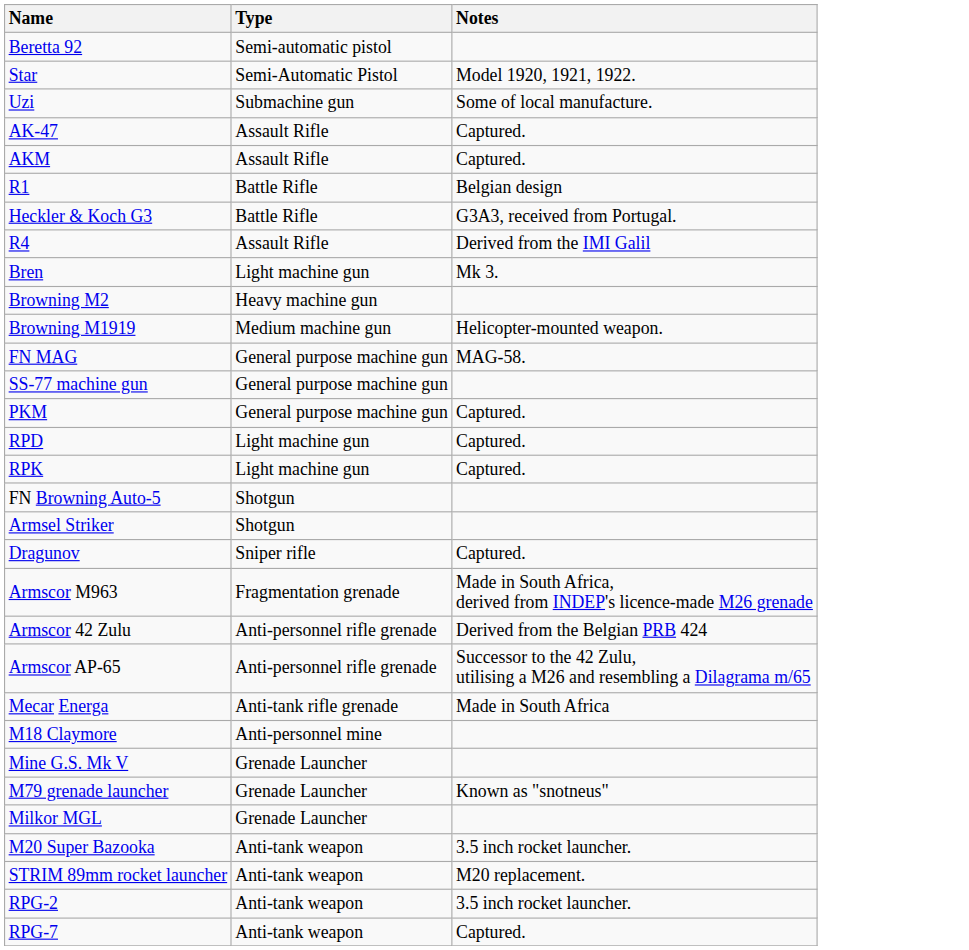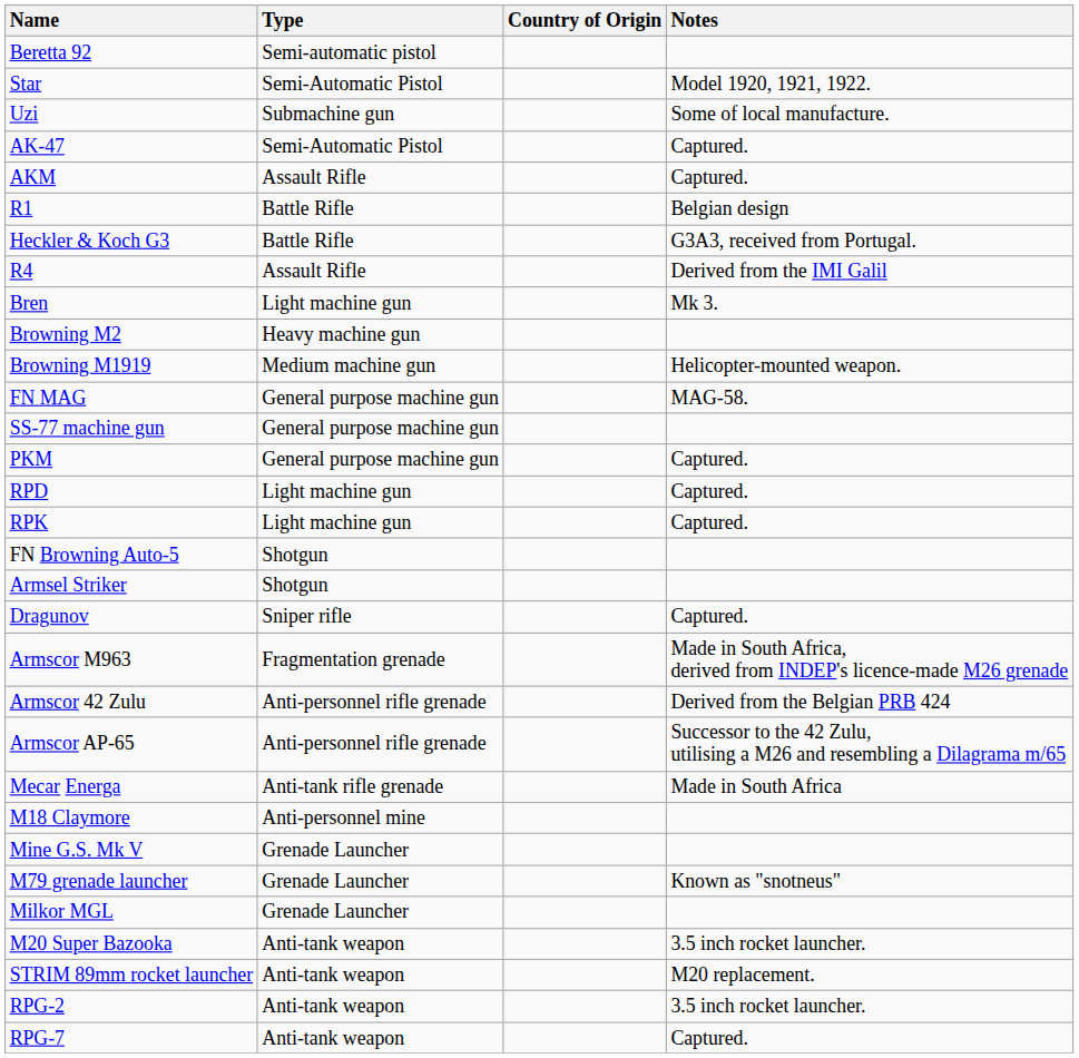 <table class="wikitable sortable" style="margin:left;">
 <tr>
 <th style="text-align: left;">Name</th>
 <th style="text-align: left;">Type</th>
+<th style="text-align: left;">Country of Origin</th>
 <th style="text-align: left;">Notes</th>
 </tr>
 <tr>
 <td><a href='#'>Beretta 92</a></td>
 <td>Semi-automatic pistol</td>
 <td></td>
+<td></td>
 </tr>
 <tr>
 <td><a href='#'>Star</a></td>
 <td>Semi-Automatic Pistol</td>
+<td></td>
 <td>Model 1920, 1921, 1922.</td>
 </tr>
 <tr>
 <td><a href='#'>Uzi</a></td>
 <td>Submachine gun</td>
+<td></td>
 <td>Some of local manufacture.</td>
 </tr>
 <tr>
 <td><a href='#'>AK-47</a></td>
-<td>Assault Rifle</td>
+<td>Semi-Automatic Pistol</td>
+<td></td>
 <td>Captured.</td>
 </tr>
 <tr>
 <td><a href='#'>AKM</a></td>
 <td>Assault Rifle</td>
+<td></td>
 <td>Captured.</td>
 </tr>
 <tr>
 <td><a href='#'>R1</a></td>
 <td>Battle Rifle</td>
+<td></td>
 <td>Belgian design</td>
 </tr>
 <tr>
 <td><a href='#'>Heckler & Koch G3</a></td>
 <td>Battle Rifle</td>
+<td></td>
 <td>G3A3, received from Portugal.</td>
 </tr>
 <tr>
 <td><a href='#'>R4</a></td>
 <td>Assault Rifle</td>
+<td></td>
 <td>Derived from the <a href='#'>IMI Galil</a></td>
 </tr>
 <tr>
 <td><a href='#'>Bren</a></td>
 <td>Light machine gun</td>
+<td></td>
 <td>Mk 3.</td>
 </tr>
 <tr>
 <td><a href='#'>Browning M2</a></td>
 <td>Heavy machine gun</td>
 <td></td>
+<td></td>
 </tr>
 <tr>
 <td><a href='#'>Browning M1919</a></td>
 <td>Medium machine gun</td>
+<td></td>
 <td>Helicopter-mounted weapon.</td>
 </tr>
 <tr>
 <td><a href='#'>FN MAG</a></td>
 <td>General purpose machine gun</td>
+<td></td>
 <td>MAG-58.</td>
 </tr>
 <tr>
 <td><a href='#'>SS-77 machine gun</a></td>
 <td>General purpose machine gun</td>
 <td></td>
+<td></td>
 </tr>
 <tr>
 <td><a href='#'>PKM</a></td>
 <td>General purpose machine gun</td>
+<td></td>
 <td>Captured.</td>
 </tr>
 <tr>
 <td><a href='#'>RPD</a></td>
 <td>Light machine gun</td>
+<td></td>
 <td>Captured.</td>
 </tr>
 <tr>
 <td><a href='#'>RPK</a></td>
 <td>Light machine gun</td>
+<td></td>
 <td>Captured.</td>
 </tr>
 <tr>
 <td>FN <a href='#'>Browning Auto-5</a></td>
 <td>Shotgun</td>
 <td></td>
+<td></td>
 </tr>
 <tr>
 <td><a href='#'>Armsel Striker</a></td>
 <td>Shotgun</td>
 <td></td>
+<td></td>
 </tr>
 <tr>
 <td><a href='#'>Dragunov</a></td>
 <td>Sniper rifle</td>
+<td></td>
 <td>Captured.</td>
 </tr>
 <tr>
 <td><a href='#'>Armscor</a> M963</td>
 <td>Fragmentation grenade</td>
+<td></td>
 <td>Made in South Africa,<br> derived from <a href='#'>INDEP</a>'s licence-made <a href='#'>M26 grenade</a></td>
 </tr>
 <tr>
 <td><a href='#'>Armscor</a> 42 Zulu</td>
 <td>Anti-personnel rifle grenade</td>
+<td></td>
 <td>Derived from the Belgian <a href='#'>PRB</a> 424</td>
 </tr>
 <tr>
 <td><a href='#'>Armscor</a> AP-65</td>
 <td>Anti-personnel rifle grenade</td>
+<td></td>
 <td>Successor to the 42 Zulu,<br> utilising a M26 and resembling a <a href='#'>Dilagrama m/65</a></td>
 </tr>
 <tr>
 <td><a href='#'>Mecar</a> <a href='#'>Energa</a></td>
 <td>Anti-tank rifle grenade</td>
+<td></td>
 <td>Made in South Africa</td>
 </tr>
 <tr>
 <td><a href='#'>M18 Claymore</a></td>
 <td>Anti-personnel mine</td>
 <td></td>
+<td></td>
 </tr>
 <tr>
 <td><a href='#'>Mine G.S. Mk V</a></td>
 <td>Grenade Launcher</td>
 <td></td>
+<td></td>
 </tr>
 <tr>
 <td><a href='#'>M79 grenade launcher</a></td>
 <td>Grenade Launcher</td>
+<td></td>
 <td>Known as "snotneus"</td>
 </tr>
 <tr>
 <td><a href='#'>Milkor MGL</a></td>
 <td>Grenade Launcher</td>
 <td></td>
+<td></td>
 </tr>
 <tr>
 <td><a href='#'>M20 Super Bazooka</a></td>
 <td>Anti-tank weapon</td>
+<td></td>
 <td>3.5 inch rocket launcher.</td>
 </tr>
 <tr>
 <td><a href='#'>STRIM 89mm rocket launcher</a></td>
 <td>Anti-tank weapon</td>
+<td></td>
 <td>M20 replacement.</td>
 </tr>
 <tr>
 <td><a href='#'>RPG-2</a></td>
 <td>Anti-tank weapon</td>
+<td></td>
 <td>3.5 inch rocket launcher.</td>
 </tr>
 <tr>
 <td><a href='#'>RPG-7</a></td>
 <td>Anti-tank weapon</td>
+<td></td>
 <td>Captured.</td>
 </tr>
 </table>
